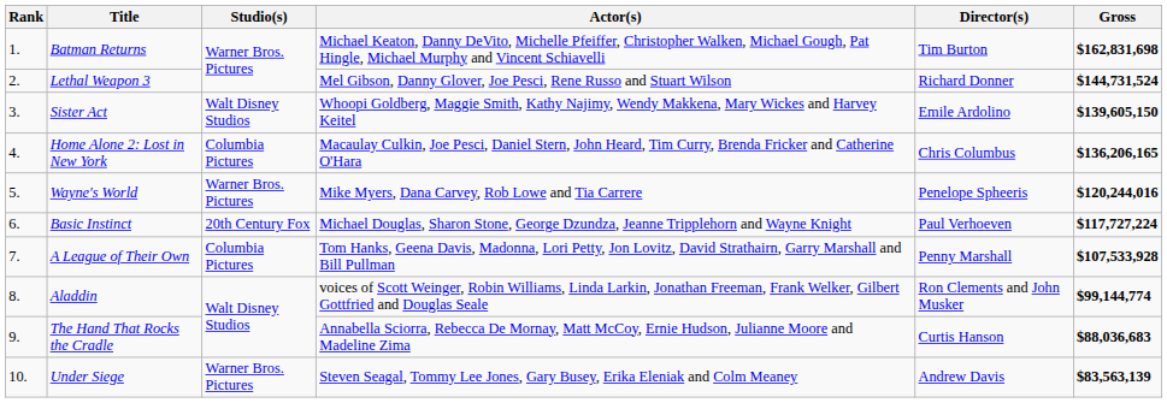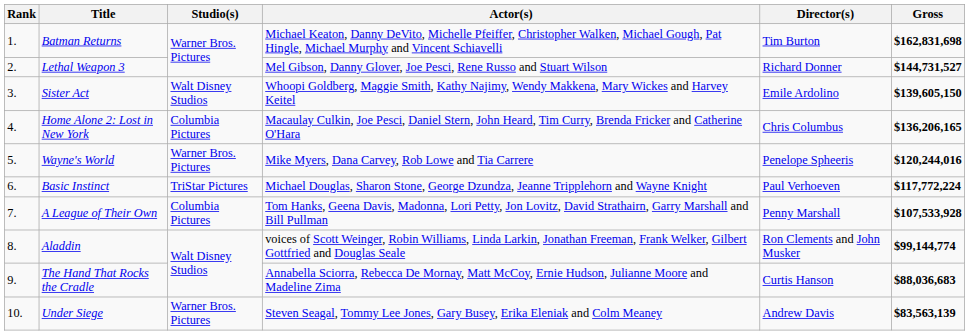 <table class="wikitable">
 <tr>
 <th>Rank</th>
 <th>Title</th>
 <th>Studio(s)</th>
 <th>Actor(s)</th>
 <th>Director(s)</th>
 <th>Gross</th>
 </tr>
 <tr>
 <td>1.</td>
 <td><em><a href='#'>Batman Returns</a></em></td>
 <td rowspan="2"><a href='#'>Warner Bros. Pictures</a></td>
 <td><a href='#'>Michael Keaton</a>, <a href='#'>Danny DeVito</a>, <a href='#'>Michelle Pfeiffer</a>, <a href='#'>Christopher Walken</a>, <a href='#'>Michael Gough</a>, <a href='#'>Pat Hingle</a>, <a href='#'>Michael Murphy</a> and <a href='#'>Vincent Schiavelli</a></td>
 <td><a href='#'>Tim Burton</a></td>
 <td><strong>$162,831,698</strong></td>
 </tr>
 <tr>
 <td>2.</td>
 <td><em><a href='#'>Lethal Weapon 3</a></em></td>
 <td><a href='#'>Mel Gibson</a>, <a href='#'>Danny Glover</a>, <a href='#'>Joe Pesci</a>, <a href='#'>Rene Russo</a> and <a href='#'>Stuart Wilson</a></td>
 <td><a href='#'>Richard Donner</a></td>
-<td><strong>$144,731,524</strong></td>
+<td><strong>$144,731,527</strong></td>
 </tr>
 <tr>
 <td>3.</td>
 <td><em><a href='#'>Sister Act</a></em></td>
 <td><a href='#'>Walt Disney Studios</a></td>
 <td><a href='#'>Whoopi Goldberg</a>, <a href='#'>Maggie Smith</a>, <a href='#'>Kathy Najimy</a>, <a href='#'>Wendy Makkena</a>, <a href='#'>Mary Wickes</a> and <a href='#'>Harvey Keitel</a></td>
 <td><a href='#'>Emile Ardolino</a></td>
 <td><strong>$139,605,150</strong></td>
 </tr>
 <tr>
 <td>4.</td>
 <td><em><a href='#'>Home Alone 2: Lost in New York</a></em></td>
 <td><a href='#'>Columbia Pictures</a></td>
 <td><a href='#'>Macaulay Culkin</a>, <a href='#'>Joe Pesci</a>, <a href='#'>Daniel Stern</a>, <a href='#'>John Heard</a>, <a href='#'>Tim Curry</a>, <a href='#'>Brenda Fricker</a> and <a href='#'>Catherine O'Hara</a></td>
 <td><a href='#'>Chris Columbus</a></td>
 <td><strong>$136,206,165</strong></td>
 </tr>
 <tr>
 <td>5.</td>
 <td><em><a href='#'>Wayne's World</a></em></td>
 <td><a href='#'>Warner Bros. Pictures</a></td>
 <td><a href='#'>Mike Myers</a>, <a href='#'>Dana Carvey</a>, <a href='#'>Rob Lowe</a> and <a href='#'>Tia Carrere</a></td>
 <td><a href='#'>Penelope Spheeris</a></td>
 <td><strong>$120,244,016</strong></td>
 </tr>
 <tr>
 <td>6.</td>
 <td><em><a href='#'>Basic Instinct</a></em></td>
-<td><a href='#'>20th Century Fox</a></td>
+<td><a href='#'>TriStar Pictures</a></td>
 <td><a href='#'>Michael Douglas</a>, <a href='#'>Sharon Stone</a>, <a href='#'>George Dzundza</a>, <a href='#'>Jeanne Tripplehorn</a> and <a href='#'>Wayne Knight</a></td>
 <td><a href='#'>Paul Verhoeven</a></td>
-<td><strong>$117,727,224</strong></td>
+<td><strong>$117,772,224</strong></td>
 </tr>
 <tr>
 <td>7.</td>
 <td><em><a href='#'>A League of Their Own</a></em></td>
 <td><a href='#'>Columbia Pictures</a></td>
 <td><a href='#'>Tom Hanks</a>, <a href='#'>Geena Davis</a>, <a href='#'>Madonna</a>, <a href='#'>Lori Petty</a>, <a href='#'>Jon Lovitz</a>, <a href='#'>David Strathairn</a>, <a href='#'>Garry Marshall</a> and <a href='#'>Bill Pullman</a></td>
 <td><a href='#'>Penny Marshall</a></td>
 <td><strong>$107,533,928</strong></td>
 </tr>
 <tr>
 <td>8.</td>
 <td><em><a href='#'>Aladdin</a></em></td>
 <td rowspan="2"><a href='#'>Walt Disney Studios</a></td>
 <td>voices of <a href='#'>Scott Weinger</a>, <a href='#'>Robin Williams</a>, <a href='#'>Linda Larkin</a>, <a href='#'>Jonathan Freeman</a>, <a href='#'>Frank Welker</a>, <a href='#'>Gilbert Gottfried</a> and <a href='#'>Douglas Seale</a></td>
 <td><a href='#'>Ron Clements</a> and <a href='#'>John Musker</a></td>
 <td><strong>$99,144,774</strong></td>
 </tr>
 <tr>
 <td>9.</td>
 <td><em><a href='#'>The Hand That Rocks the Cradle</a></em></td>
 <td><a href='#'>Annabella Sciorra</a>, <a href='#'>Rebecca De Mornay</a>, <a href='#'>Matt McCoy</a>, <a href='#'>Ernie Hudson</a>, <a href='#'>Julianne Moore</a> and <a href='#'>Madeline Zima</a></td>
 <td><a href='#'>Curtis Hanson</a></td>
 <td><strong>$88,036,683</strong></td>
 </tr>
 <tr>
 <td>10.</td>
 <td><em><a href='#'>Under Siege</a></em></td>
 <td><a href='#'>Warner Bros. Pictures</a></td>
 <td><a href='#'>Steven Seagal</a>, <a href='#'>Tommy Lee Jones</a>, <a href='#'>Gary Busey</a>, <a href='#'>Erika Eleniak</a> and <a href='#'>Colm Meaney</a></td>
 <td><a href='#'>Andrew Davis</a></td>
 <td><strong>$83,563,139</strong></td>
 </tr>
 </table>
